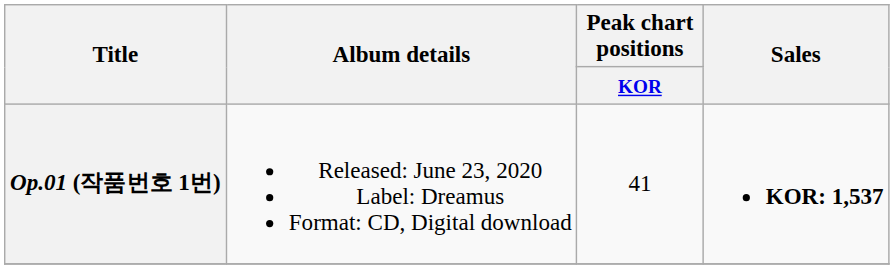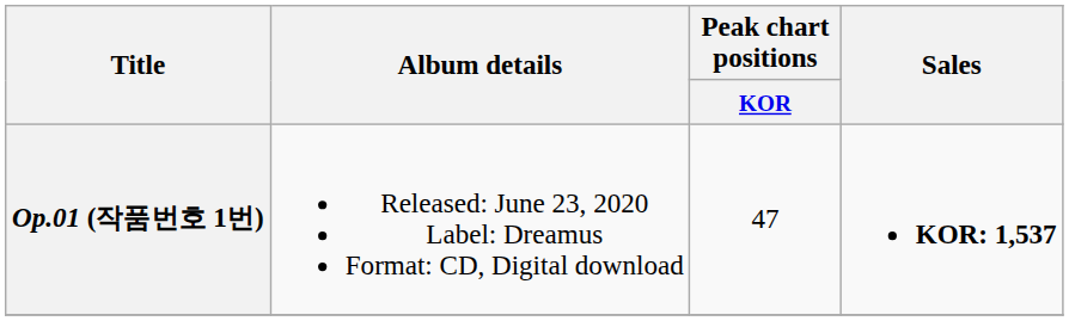 <table class="wikitable plainrowheaders" style="text-align:center;">
 <tr>
 <th scope="col" rowspan="2">Title</th>
 <th scope="col" rowspan="2">Album details</th>
 <th scope="col" colspan="1" style="width:5em;">Peak chart positions</th>
 <th scope="col" rowspan="2">Sales</th>
 </tr>
 <tr>
 <th><small><a href='#'>KOR</a></small><br></th>
 </tr>
 <tr>
 <th scope="row"><em>Op.01</em> (작품번호 1번)</th>
 <td><br><ul><li>Released: June 23, 2020</li><li>Label: Dreamus</li><li>Format: CD, Digital download</li></ul></td>
-<td>41</td>
+<td>47</td>
 <td><strong><br><ul><li>KOR: 1,537</li></ul></strong></td>
 </tr>
 <tr>
 </tr>
 </table>
